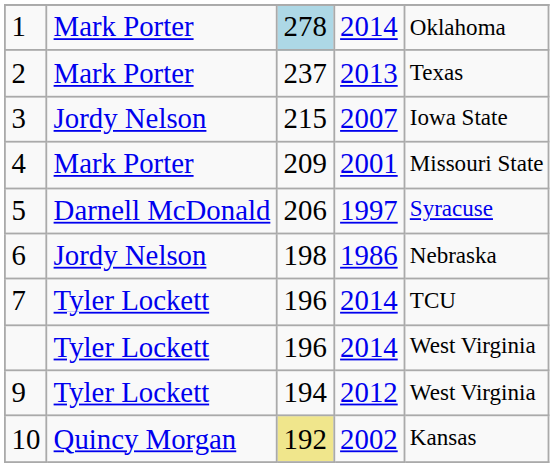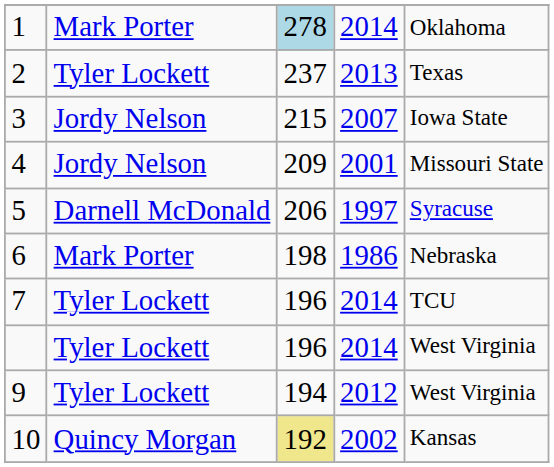 <table class="wikitable">
 <tr>
 </tr>
 <tr>
 <td>1</td>
 <td><a href='#'>Mark Porter</a></td>
 <td style="background: lightblue;">278</td>
 <td><a href='#'>2014</a></td>
 <td style="font-size:80%;">Oklahoma</td>
 </tr>
 <tr>
 <td>2</td>
-<td><a href='#'>Mark Porter</a></td>
+<td><a href='#'>Tyler Lockett</a></td>
 <td>237</td>
 <td><a href='#'>2013</a></td>
 <td style="font-size:80%;">Texas</td>
 </tr>
 <tr>
 <td>3</td>
 <td><a href='#'>Jordy Nelson</a></td>
 <td>215</td>
 <td><a href='#'>2007</a></td>
 <td style="font-size:80%;">Iowa State</td>
 </tr>
 <tr>
 <td>4</td>
-<td><a href='#'>Mark Porter</a></td>
+<td><a href='#'>Jordy Nelson</a></td>
 <td>209</td>
 <td><a href='#'>2001</a></td>
 <td style="font-size:80%;">Missouri State</td>
 </tr>
 <tr>
 <td>5</td>
 <td><a href='#'>Darnell McDonald</a></td>
 <td>206</td>
 <td><a href='#'>1997</a></td>
 <td style="font-size:80%;"><a href='#'>Syracuse</a></td>
 </tr>
 <tr>
 <td>6</td>
-<td><a href='#'>Jordy Nelson</a></td>
+<td><a href='#'>Mark Porter</a></td>
 <td>198</td>
 <td><a href='#'>1986</a></td>
 <td style="font-size:80%;">Nebraska</td>
 </tr>
 <tr>
 <td>7</td>
 <td><a href='#'>Tyler Lockett</a></td>
 <td>196</td>
 <td><a href='#'>2014</a></td>
 <td style="font-size:80%;">TCU</td>
 </tr>
 <tr>
 <td></td>
 <td><a href='#'>Tyler Lockett</a></td>
 <td>196</td>
 <td><a href='#'>2014</a></td>
 <td style="font-size:80%;">West Virginia</td>
 </tr>
 <tr>
 <td>9</td>
 <td><a href='#'>Tyler Lockett</a></td>
 <td>194</td>
 <td><a href='#'>2012</a></td>
 <td style="font-size:80%;">West Virginia</td>
 </tr>
 <tr>
 <td>10</td>
 <td><a href='#'>Quincy Morgan</a></td>
 <td style="background: khaki;">192</td>
 <td><a href='#'>2002</a></td>
 <td style="font-size:80%;">Kansas</td>
 </tr>
 </table>
